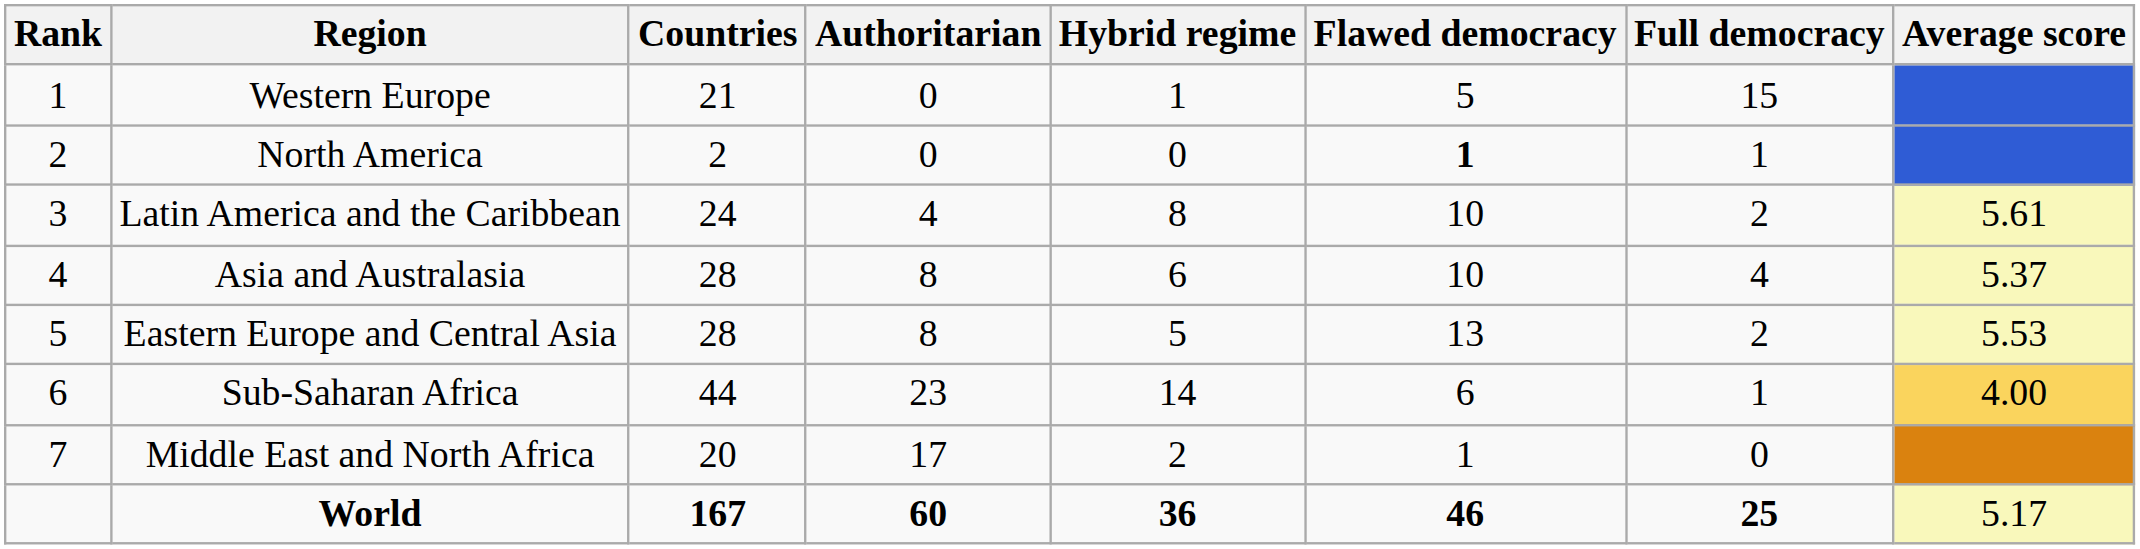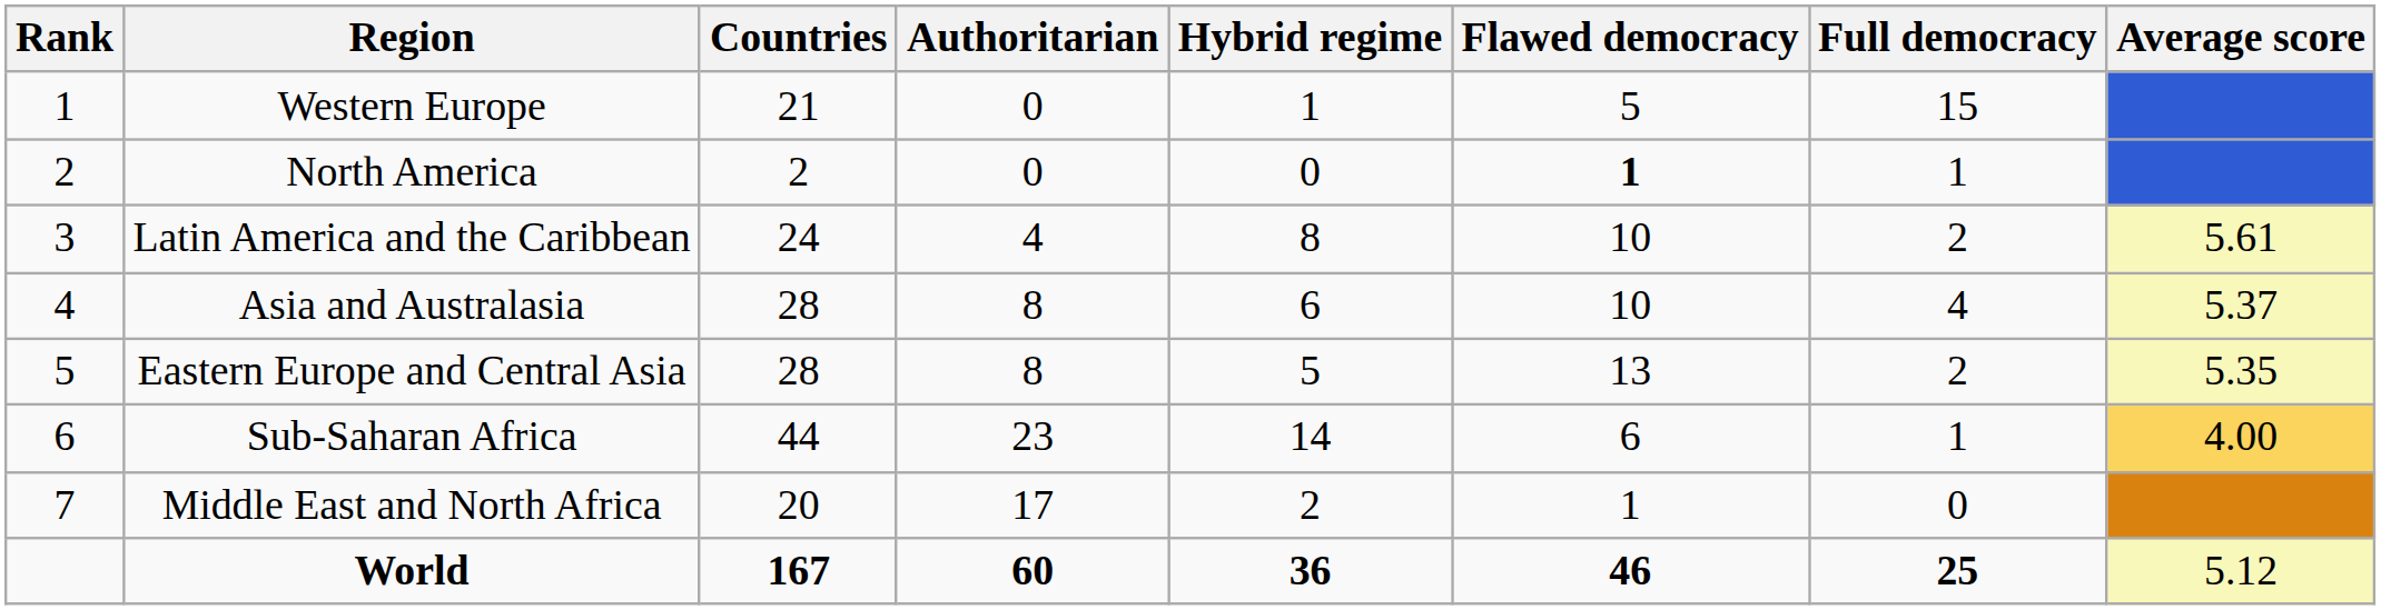 <table class="wikitable sortable sort-under sticky-header col2left" style="text-align:center;">
 <tr>
 <th>Rank</th>
 <th>Region</th>
 <th>Countries</th>
 <th>Authoritarian</th>
 <th>Hybrid regime</th>
 <th>Flawed democracy</th>
 <th>Full democracy</th>
 <th>Average score</th>
 </tr>
 <tr>
 <td>1</td>
 <td>Western Europe</td>
 <td>21</td>
 <td>0</td>
 <td>1</td>
 <td>5</td>
 <td>15</td>
 <td bgcolor="#2f5cd5"></td>
 </tr>
 <tr>
 <td>2</td>
 <td>North America</td>
 <td>2</td>
 <td>0</td>
 <td>0</td>
 <td><strong>1</strong></td>
 <td>1</td>
 <td bgcolor="#2f5cd5"></td>
 </tr>
 <tr>
 <td>3</td>
 <td>Latin America and the Caribbean</td>
 <td>24</td>
 <td>4</td>
 <td>8</td>
 <td>10</td>
 <td>2</td>
 <td bgcolor="#f9f8bb">5.61</td>
 </tr>
 <tr>
 <td>4</td>
 <td>Asia and Australasia</td>
 <td>28</td>
 <td>8</td>
 <td>6</td>
 <td>10</td>
 <td>4</td>
 <td bgcolor="#f9f8bb">5.37</td>
 </tr>
 <tr>
 <td>5</td>
 <td>Eastern Europe and Central Asia</td>
 <td>28</td>
 <td>8</td>
 <td>5</td>
 <td>13</td>
 <td>2</td>
-<td bgcolor="#f9f8bb">5.53</td>
+<td bgcolor="#f9f8bb">5.35</td>
 </tr>
 <tr>
 <td>6</td>
 <td>Sub-Saharan Africa</td>
 <td>44</td>
 <td>23</td>
 <td>14</td>
 <td>6</td>
 <td>1</td>
 <td bgcolor="#fad45d">4.00</td>
 </tr>
 <tr>
 <td>7</td>
 <td>Middle East and North Africa</td>
 <td>20</td>
 <td>17</td>
 <td>2</td>
 <td>1</td>
 <td>0</td>
 <td bgcolor="#da820f"></td>
 </tr>
 <tr class="sortbottom">
 <td></td>
 <td><strong>World</strong></td>
 <td><strong>167</strong></td>
 <td><strong>60</strong></td>
 <td><strong>36</strong></td>
 <td><strong>46</strong></td>
 <td><strong>25</strong></td>
-<td bgcolor="#f9f8bb">5.17</td>
+<td bgcolor="#f9f8bb">5.12</td>
 </tr>
 </table>
